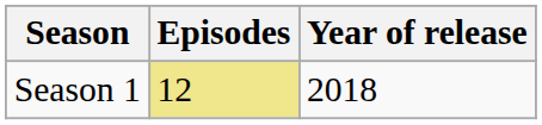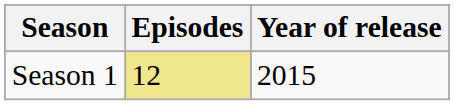 <table class="wikitable">
 <tr>
 <th>Season</th>
 <th>Episodes</th>
 <th>Year of release</th>
 </tr>
 <tr>
 <td>Season 1</td>
 <td style="background: khaki;">12</td>
-<td>2018</td>
+<td>2015</td>
 </tr>
 </table>
